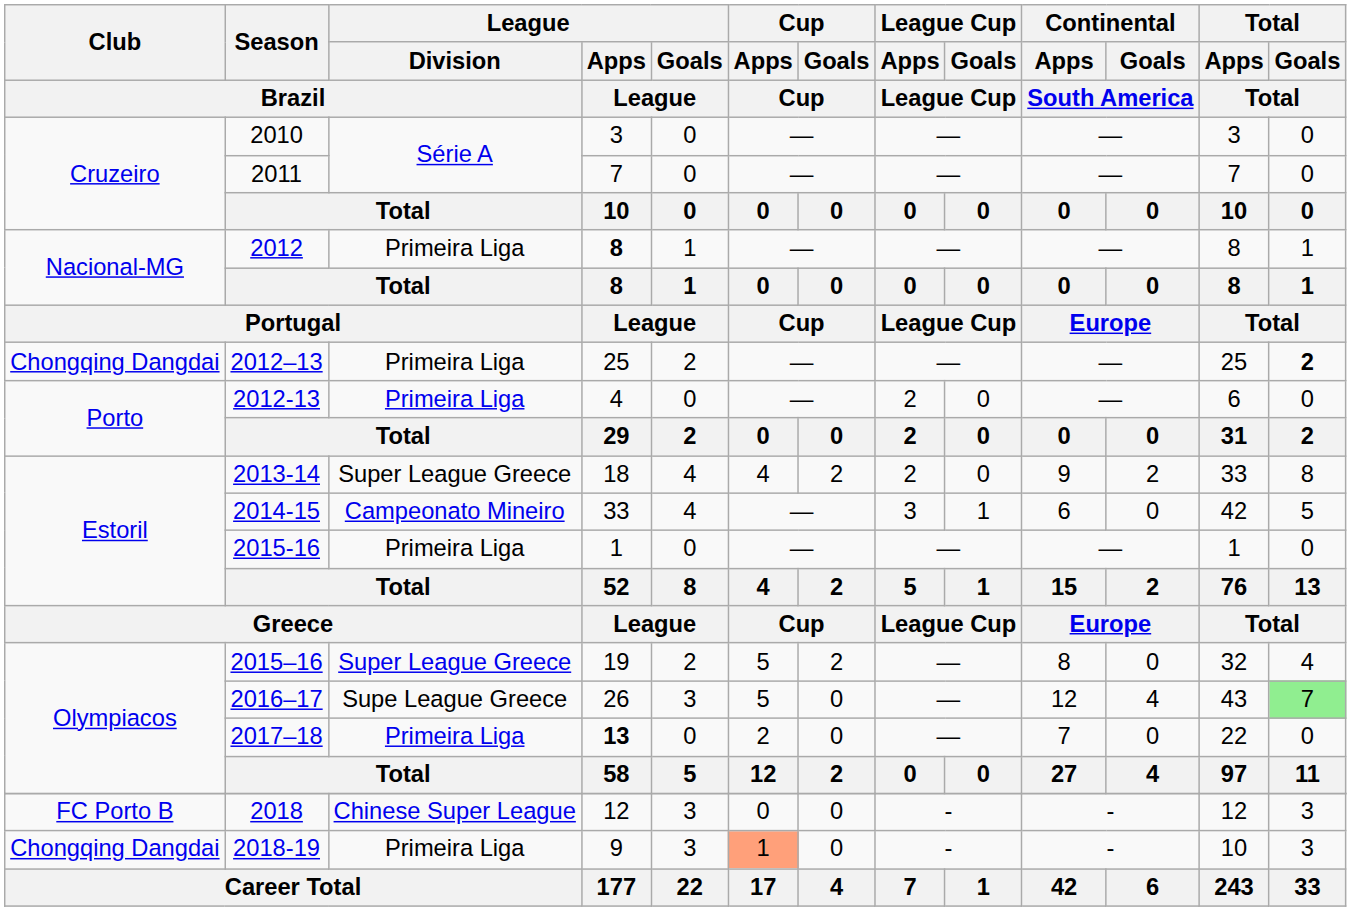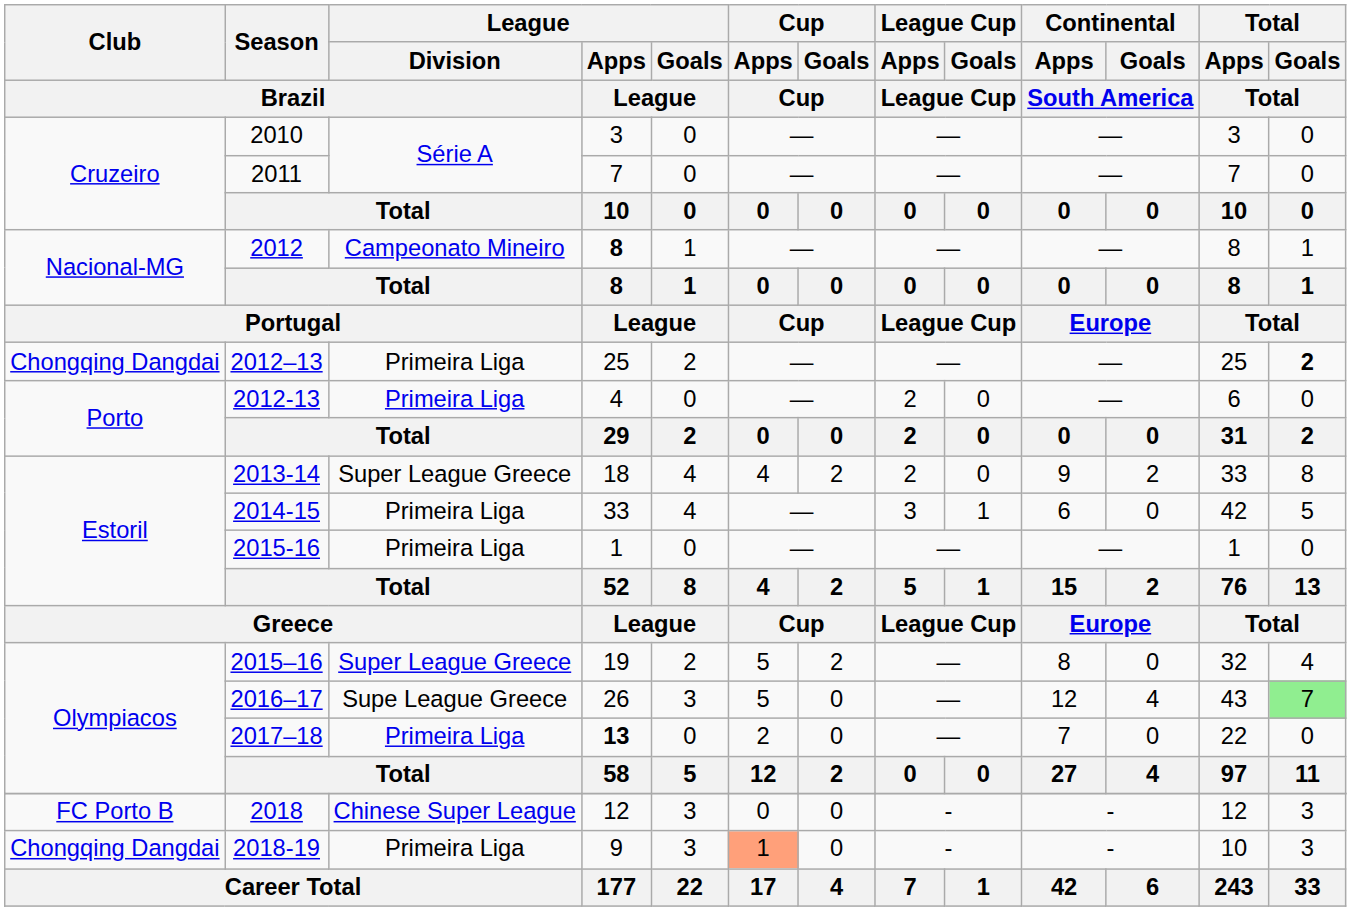 <table class="wikitable" style="text-align:center;">
 <tr>
 <th rowspan="2">Club</th>
 <th rowspan="2">Season</th>
 <th colspan="3">League</th>
 <th colspan="2">Cup</th>
 <th colspan="2">League Cup</th>
 <th colspan="2">Continental</th>
 <th colspan="2">Total</th>
 </tr>
 <tr>
 <th>Division</th>
 <th>Apps</th>
 <th>Goals</th>
 <th>Apps</th>
 <th>Goals</th>
 <th>Apps</th>
 <th>Goals</th>
 <th>Apps</th>
 <th>Goals</th>
 <th>Apps</th>
 <th>Goals</th>
 </tr>
 <tr>
 <th colspan=3>Brazil</th>
 <th colspan=2>League</th>
 <th colspan=2>Cup</th>
 <th colspan=2>League Cup</th>
 <th colspan=2><a href='#'>South America</a></th>
 <th colspan=2>Total</th>
 </tr>
 <tr>
 <td rowspan="3"><a href='#'>Cruzeiro</a></td>
 <td>2010</td>
 <td rowspan="2"><a href='#'>Série A</a></td>
 <td>3</td>
 <td>0</td>
 <td colspan="2">—</td>
 <td colspan="2">—</td>
 <td colspan="2">—</td>
 <td>3</td>
 <td>0</td>
 </tr>
 <tr>
 <td>2011</td>
 <td>7</td>
 <td>0</td>
 <td colspan="2">—</td>
 <td colspan="2">—</td>
 <td colspan="2">—</td>
 <td>7</td>
 <td>0</td>
 </tr>
 <tr>
 <th colspan="2">Total</th>
 <th>10</th>
 <th>0</th>
 <th>0</th>
 <th>0</th>
 <th>0</th>
 <th>0</th>
 <th>0</th>
 <th>0</th>
 <th>10</th>
 <th>0</th>
 </tr>
 <tr>
 <td rowspan="2"><a href='#'>Nacional-MG</a></td>
 <td><a href='#'>2012</a></td>
-<td>Primeira Liga</td>
+<td rowspan="1"><a href='#'>Campeonato Mineiro</a></td>
 <td><strong>8</strong></td>
 <td>1</td>
 <td colspan="2">—</td>
 <td colspan="2">—</td>
 <td colspan="2">—</td>
 <td>8</td>
 <td>1</td>
 </tr>
 <tr>
 <th colspan="2">Total</th>
 <th>8</th>
 <th>1</th>
 <th>0</th>
 <th>0</th>
 <th>0</th>
 <th>0</th>
 <th>0</th>
 <th>0</th>
 <th>8</th>
 <th>1</th>
 </tr>
 <tr>
 <th colspan=3>Portugal</th>
 <th colspan=2>League</th>
 <th colspan=2>Cup</th>
 <th colspan=2>League Cup</th>
 <th colspan=2><a href='#'>Europe</a></th>
 <th colspan=2>Total</th>
 </tr>
 <tr>
 <td><a href='#'>Chongqing Dangdai</a></td>
 <td><a href='#'>2012–13</a></td>
 <td>Primeira Liga</td>
 <td>25</td>
 <td>2</td>
 <td colspan="2">—</td>
 <td colspan="2">—</td>
 <td colspan="2">—</td>
 <td>25</td>
 <td><strong>2</strong></td>
 </tr>
 <tr>
 <td rowspan="2"><a href='#'>Porto</a></td>
 <td><a href='#'>2012-13</a></td>
 <td><a href='#'>Primeira Liga</a></td>
 <td>4</td>
 <td>0</td>
 <td colspan="2">—</td>
 <td>2</td>
 <td>0</td>
 <td colspan="2">—</td>
 <td>6</td>
 <td>0</td>
 </tr>
 <tr>
 <th colspan="2">Total</th>
 <th>29</th>
 <th>2</th>
 <th>0</th>
 <th>0</th>
 <th>2</th>
 <th>0</th>
 <th>0</th>
 <th>0</th>
 <th>31</th>
 <th>2</th>
 </tr>
 <tr>
 <td rowspan="4"><a href='#'>Estoril</a></td>
 <td><a href='#'>2013-14</a></td>
 <td>Super League Greece</td>
 <td>18</td>
 <td>4</td>
 <td>4</td>
 <td>2</td>
 <td>2</td>
 <td>0</td>
 <td>9</td>
 <td>2</td>
 <td>33</td>
 <td>8</td>
 </tr>
 <tr>
 <td><a href='#'>2014-15</a></td>
-<td rowspan="1"><a href='#'>Campeonato Mineiro</a></td>
+<td>Primeira Liga</td>
 <td>33</td>
 <td>4</td>
 <td colspan="2">—</td>
 <td>3</td>
 <td>1</td>
 <td>6</td>
 <td>0</td>
 <td>42</td>
 <td>5</td>
 </tr>
 <tr>
 <td><a href='#'>2015-16</a></td>
 <td>Primeira Liga</td>
 <td>1</td>
 <td>0</td>
 <td colspan="2">—</td>
 <td colspan="2">—</td>
 <td colspan="2">—</td>
 <td>1</td>
 <td>0</td>
 </tr>
 <tr>
 <th colspan="2">Total</th>
 <th>52</th>
 <th>8</th>
 <th>4</th>
 <th>2</th>
 <th>5</th>
 <th>1</th>
 <th>15</th>
 <th>2</th>
 <th>76</th>
 <th>13</th>
 </tr>
 <tr>
 <th colspan=3>Greece</th>
 <th colspan=2>League</th>
 <th colspan=2>Cup</th>
 <th colspan=2>League Cup</th>
 <th colspan=2><a href='#'>Europe</a></th>
 <th colspan=2>Total</th>
 </tr>
 <tr>
 <td rowspan="4"><a href='#'>Olympiacos</a></td>
 <td><a href='#'>2015–16</a></td>
 <td><a href='#'>Super League Greece</a></td>
 <td>19</td>
 <td>2</td>
 <td>5</td>
 <td>2</td>
 <td colspan="2">—</td>
 <td>8</td>
 <td>0</td>
 <td>32</td>
 <td>4</td>
 </tr>
 <tr>
 <td><a href='#'>2016–17</a></td>
 <td>Supe League Greece</td>
 <td>26</td>
 <td>3</td>
 <td>5</td>
 <td>0</td>
 <td colspan="2">—</td>
 <td>12</td>
 <td>4</td>
 <td>43</td>
 <td style="background: lightgreen;">7</td>
 </tr>
 <tr>
 <td><a href='#'>2017–18</a></td>
 <td><a href='#'>Primeira Liga</a></td>
 <td><strong>13</strong></td>
 <td>0</td>
 <td>2</td>
 <td>0</td>
 <td colspan="2">—</td>
 <td>7</td>
 <td>0</td>
 <td>22</td>
 <td>0</td>
 </tr>
 <tr>
 <th colspan="2">Total</th>
 <th>58</th>
 <th>5</th>
 <th>12</th>
 <th>2</th>
 <th>0</th>
 <th>0</th>
 <th>27</th>
 <th>4</th>
 <th>97</th>
 <th>11</th>
 </tr>
 <tr>
 </tr>
 <tr>
 <td rowspan="1"><a href='#'>FC Porto B</a></td>
 <td><a href='#'>2018</a></td>
 <td><a href='#'>Chinese Super League</a></td>
 <td>12</td>
 <td>3</td>
 <td>0</td>
 <td>0</td>
 <td colspan="2">-</td>
 <td colspan="2">-</td>
 <td>12</td>
 <td>3</td>
 </tr>
 <tr>
 <td><a href='#'>Chongqing Dangdai</a></td>
 <td><a href='#'>2018-19</a></td>
 <td>Primeira Liga</td>
 <td>9</td>
 <td>3</td>
 <td style="background: lightsalmon;">1</td>
 <td>0</td>
 <td colspan="2">-</td>
 <td colspan="2">-</td>
 <td>10</td>
 <td>3</td>
 </tr>
 <tr>
 <th colspan="3">Career Total</th>
 <th>177</th>
 <th>22</th>
 <th>17</th>
 <th>4</th>
 <th>7</th>
 <th>1</th>
 <th>42</th>
 <th>6</th>
 <th>243</th>
 <th>33</th>
 </tr>
 </table>
